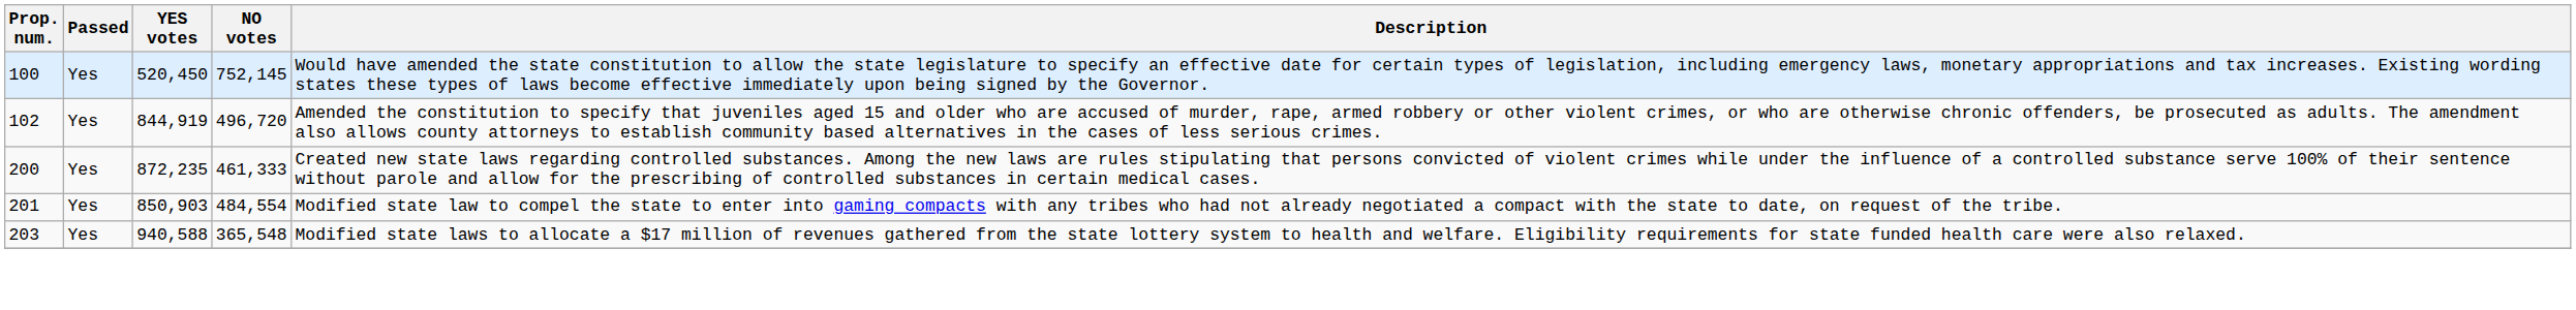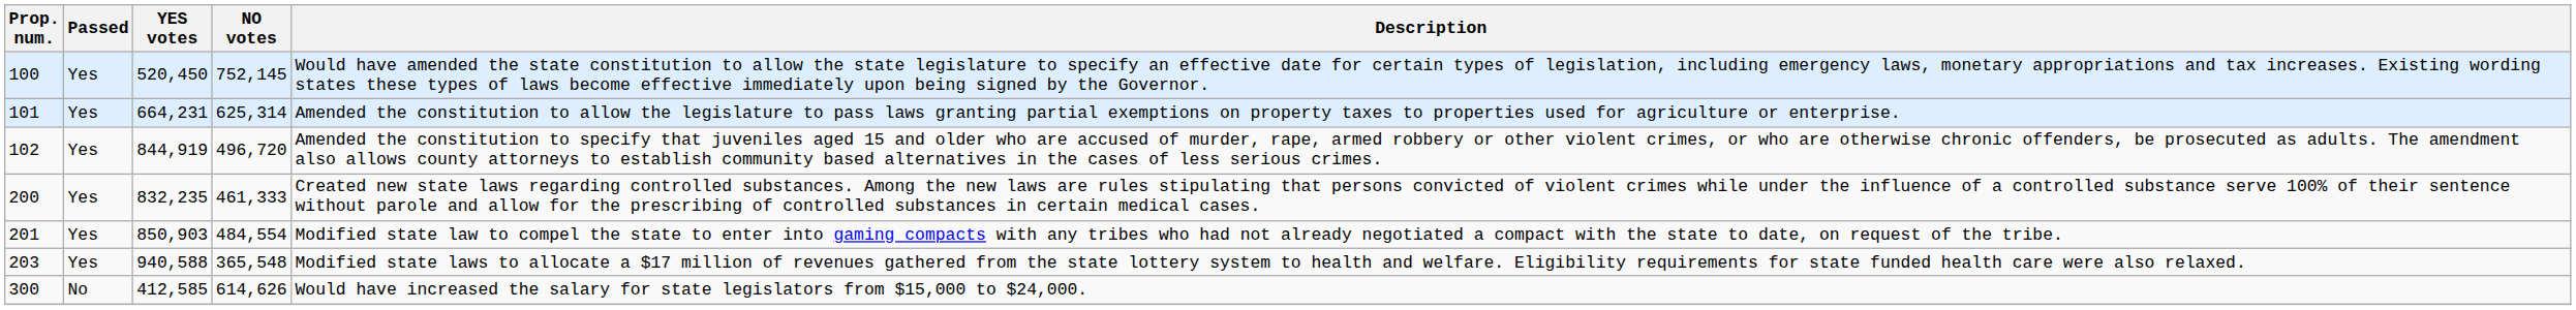 <table class="wikitable sortable">
 <tr>
 <th>Prop.<br>num.</th>
 <th>Passed</th>
 <th>YES<br>votes</th>
 <th>NO<br>votes</th>
 <th>Description</th>
 </tr>
 <tr bgcolor=#ddeeff>
 <td>100</td>
 <td> Yes</td>
 <td>520,450</td>
 <td>752,145</td>
 <td>Would have amended the state constitution to allow the state legislature to specify an effective date for certain types of legislation, including emergency laws, monetary appropriations and tax increases.  Existing wording states these types of laws become effective immediately upon being signed by the Governor.</td>
 </tr>
+<tr bgcolor=#ddeeff>
+<td>101</td>
+<td> Yes</td>
+<td>664,231</td>
+<td>625,314</td>
+<td>Amended the constitution to allow the legislature to pass laws granting partial exemptions on property taxes to properties used for agriculture or enterprise.</td>
+</tr>
 <tr>
 <td>102</td>
 <td> Yes</td>
 <td>844,919</td>
 <td>496,720</td>
 <td>Amended the constitution to specify that juveniles aged 15 and older who are accused of murder, rape, armed robbery or other violent crimes, or who are otherwise chronic offenders, be prosecuted as adults.  The amendment also allows county attorneys to establish community based alternatives in the cases of less serious crimes.</td>
 </tr>
 <tr>
 <td>200</td>
 <td> Yes</td>
-<td>872,235</td>
+<td>832,235</td>
 <td>461,333</td>
 <td>Created new state laws regarding controlled substances.  Among the new laws are rules stipulating that persons convicted of violent crimes while under the influence of a controlled substance serve 100% of their sentence without parole and allow for the prescribing of controlled substances in certain medical cases.</td>
 </tr>
 <tr>
 <td>201</td>
 <td> Yes</td>
 <td>850,903</td>
 <td>484,554</td>
 <td>Modified state law to compel the state to enter into <a href='#'>gaming compacts</a> with any tribes who had not already negotiated a compact with the state to date, on request of the tribe.</td>
 </tr>
 <tr>
 <td>203</td>
 <td> Yes</td>
 <td>940,588</td>
 <td>365,548</td>
 <td>Modified state laws to allocate a $17 million of revenues gathered from the state lottery system to health and welfare.  Eligibility requirements for state funded health care were also relaxed.</td>
 </tr>
 <tr>
+<td>300</td>
+<td> No</td>
+<td>412,585</td>
+<td>614,626</td>
+<td>Would have increased the salary for state legislators from $15,000 to $24,000.</td>
+</tr>
+<tr>
 </tr>
 </table>
